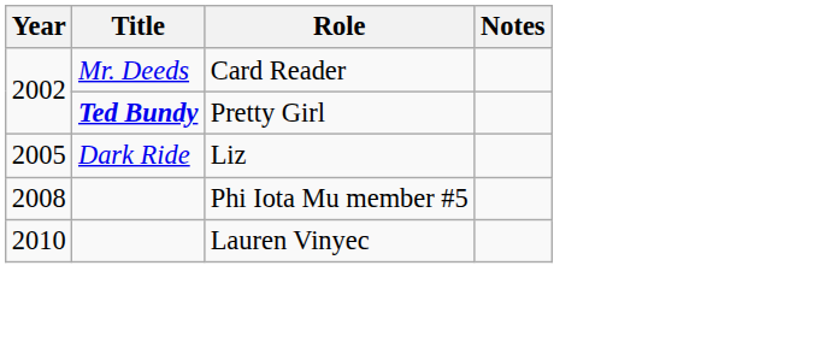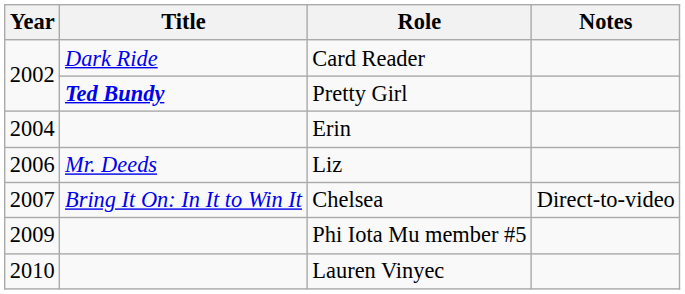 <table class="wikitable sortable">
 <tr>
 <th>Year</th>
 <th>Title</th>
 <th>Role</th>
 <th class="unsortable">Notes</th>
 </tr>
 <tr>
 <td rowspan="2">2002</td>
-<td><em><a href='#'>Mr. Deeds</a></em></td>
+<td><em><a href='#'>Dark Ride</a></em></td>
 <td>Card Reader</td>
 <td></td>
 </tr>
 <tr>
 <td><strong><em><a href='#'>Ted Bundy</a></em></strong></td>
 <td>Pretty Girl</td>
 <td></td>
 </tr>
 <tr>
-<td>2005</td>
-<td><em><a href='#'>Dark Ride</a></em></td>
+<td>2004</td>
+<td><em></em></td>
+<td>Erin</td>
+<td></td>
+</tr>
+<tr>
+<td>2006</td>
+<td><em><a href='#'>Mr. Deeds</a></em></td>
 <td>Liz</td>
 <td></td>
 </tr>
 <tr>
-<td>2008</td>
+<td>2007</td>
+<td><em><a href='#'>Bring It On: In It to Win It</a></em></td>
+<td>Chelsea</td>
+<td>Direct-to-video</td>
+</tr>
+<tr>
+<td>2009</td>
 <td><em></em></td>
 <td>Phi Iota Mu member #5</td>
 <td></td>
 </tr>
 <tr>
 <td>2010</td>
 <td><em></em></td>
 <td>Lauren Vinyec</td>
 <td></td>
 </tr>
 </table>
